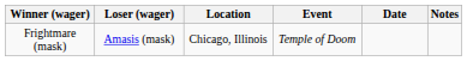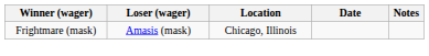 <table class="wikitable sortable" width=100%  style="text-align: center">
 <tr>
 <th width=20% scope="col">Winner (wager)</th>
 <th width=20% scope="col">Loser (wager)</th>
 <th width=20% scope="col">Location</th>
-<th width=20% scope="col">Event</th>
 <th width=15% scope="col">Date</th>
 <th class="unsortable" width=5% scope="col">Notes</th>
 </tr>
 <tr>
 <td>Frightmare (mask)</td>
 <td><a href='#'>Amasis</a> (mask)</td>
 <td>Chicago, Illinois</td>
-<td><em>Temple of Doom</em></td>
 <td></td>
 <td></td>
 </tr>
 </table>
